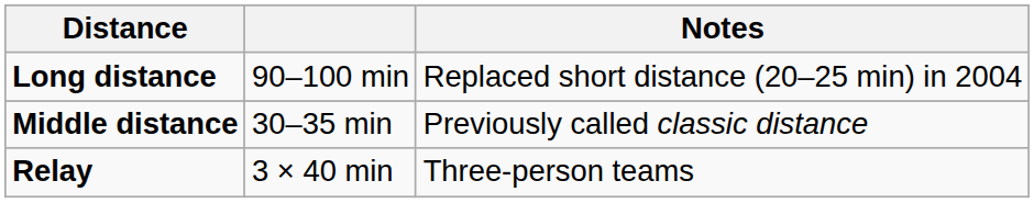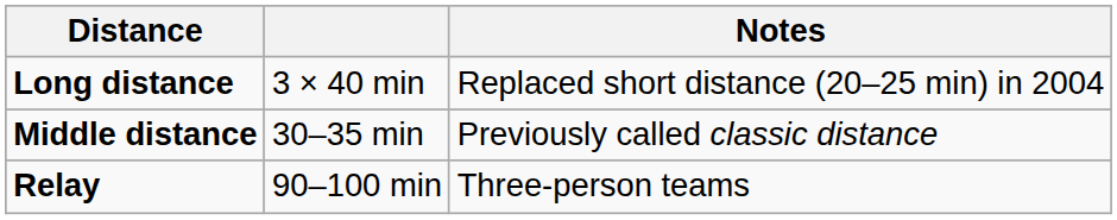 <table class="wikitable">
 <tr>
 <th>Distance</th>
 <th></th>
 <th>Notes</th>
 </tr>
 <tr>
 <td><strong>Long distance</strong></td>
-<td>90–100 min</td>
+<td>3 × 40 min</td>
 <td>Replaced short distance (20–25 min) in 2004</td>
 </tr>
 <tr>
 <td><strong>Middle distance</strong></td>
 <td>30–35 min</td>
 <td>Previously called <em>classic distance</em></td>
 </tr>
 <tr>
 <td><strong>Relay</strong></td>
-<td>3 × 40 min</td>
+<td>90–100 min</td>
 <td>Three-person teams</td>
 </tr>
 </table>
